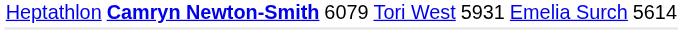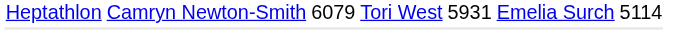 <table>
 <tr>
 </tr>
 <tr>
 <td><a href='#'>Heptathlon</a></td>
-<td><strong><a href='#'>Camryn Newton-Smith</a> <br> </strong></td>
+<td><a href='#'>Camryn Newton-Smith</a> <br> </td>
 <td>6079 </td>
 <td><a href='#'>Tori West</a> <br> </td>
 <td>5931</td>
 <td><a href='#'>Emelia Surch</a> <br> </td>
-<td>5614 </td>
+<td>5114 </td>
 </tr>
 <tr style="background:#e8e8e8;">
 <td colspan=7></td>
 </tr>
 </table>
